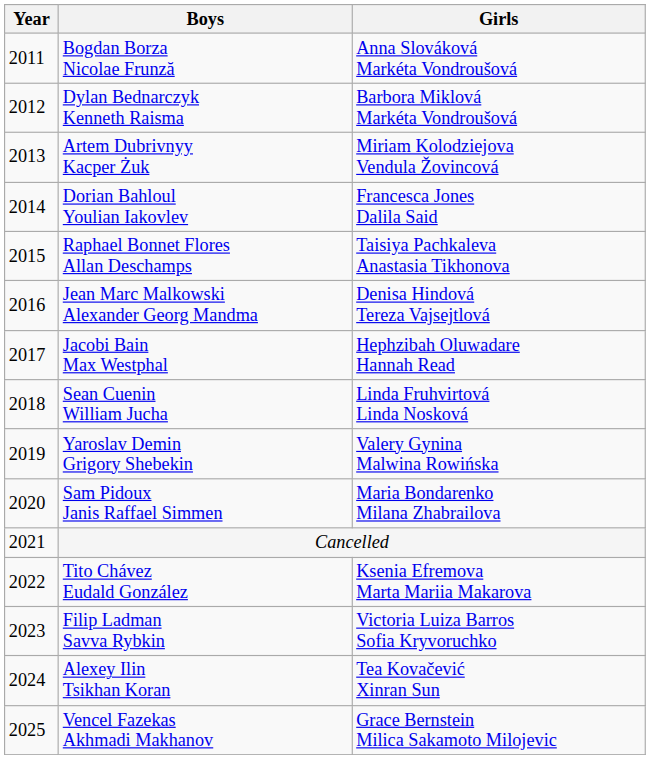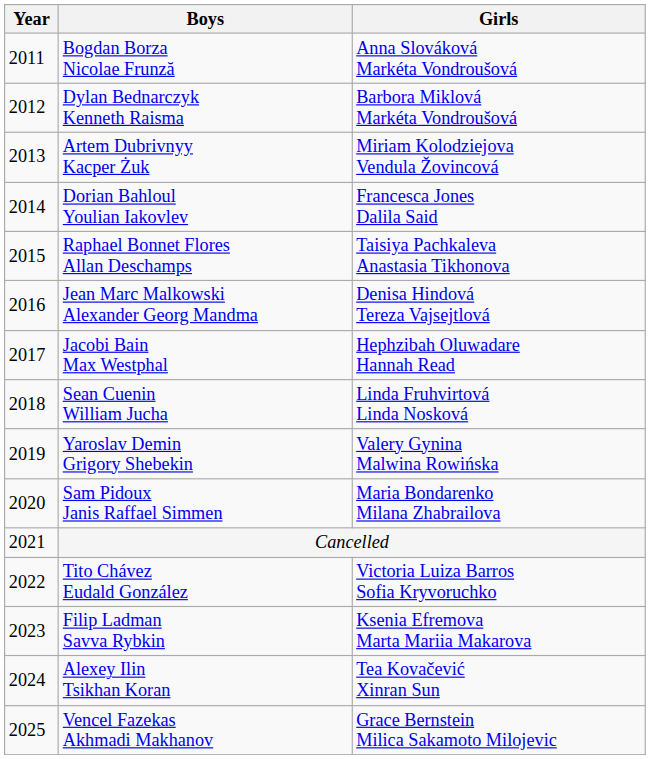 <table class="wikitable">
 <tr>
 <th style="width:40px;">Year</th>
 <th style="width:250px;">Boys</th>
 <th width=250>Girls</th>
 </tr>
 <tr>
 <td>2011</td>
 <td> <a href='#'>Bogdan Borza</a> <br>  <a href='#'>Nicolae Frunză</a></td>
 <td> <a href='#'>Anna Slováková</a> <br>  <a href='#'>Markéta Vondroušová</a></td>
 </tr>
 <tr>
 <td>2012</td>
 <td> <a href='#'>Dylan Bednarczyk</a> <br>  <a href='#'>Kenneth Raisma</a></td>
 <td> <a href='#'>Barbora Miklová</a> <br>  <a href='#'>Markéta Vondroušová</a></td>
 </tr>
 <tr>
 <td>2013</td>
 <td> <a href='#'>Artem Dubrivnyy</a> <br>  <a href='#'>Kacper Żuk</a></td>
 <td> <a href='#'>Miriam Kolodziejova</a> <br>  <a href='#'>Vendula Žovincová</a></td>
 </tr>
 <tr>
 <td>2014</td>
 <td> <a href='#'>Dorian Bahloul</a> <br>  <a href='#'>Youlian Iakovlev</a></td>
 <td> <a href='#'>Francesca Jones</a> <br>  <a href='#'>Dalila Said</a></td>
 </tr>
 <tr>
 <td>2015</td>
 <td> <a href='#'>Raphael Bonnet Flores</a> <br> <a href='#'>Allan Deschamps</a></td>
 <td> <a href='#'>Taisiya Pachkaleva</a> <br>  <a href='#'>Anastasia Tikhonova</a></td>
 </tr>
 <tr>
 <td>2016</td>
 <td> <a href='#'>Jean Marc Malkowski</a> <br>  <a href='#'>Alexander Georg Mandma</a></td>
 <td> <a href='#'>Denisa Hindová</a> <br>  <a href='#'>Tereza Vajsejtlová</a></td>
 </tr>
 <tr>
 <td>2017</td>
 <td> <a href='#'>Jacobi Bain</a> <br>  <a href='#'>Max Westphal</a></td>
 <td> <a href='#'>Hephzibah Oluwadare</a> <br>  <a href='#'>Hannah Read</a></td>
 </tr>
 <tr>
 <td>2018</td>
 <td> <a href='#'>Sean Cuenin</a> <br>  <a href='#'>William Jucha</a></td>
 <td> <a href='#'>Linda Fruhvirtová</a> <br>  <a href='#'>Linda Nosková</a></td>
 </tr>
 <tr>
 <td>2019</td>
 <td> <a href='#'>Yaroslav Demin</a> <br>  <a href='#'>Grigory Shebekin</a></td>
 <td> <a href='#'>Valery Gynina</a> <br>  <a href='#'>Malwina Rowińska</a></td>
 </tr>
 <tr>
 <td>2020</td>
 <td> <a href='#'>Sam Pidoux</a> <br>  <a href='#'>Janis Raffael Simmen</a></td>
 <td> <a href='#'>Maria Bondarenko</a> <br>  <a href='#'>Milana Zhabrailova</a></td>
 </tr>
 <tr>
 <td>2021</td>
 <td bgcolor=f5f5f5 align=center colspan=3><em>Cancelled</em></td>
 </tr>
 <tr>
 <td>2022</td>
 <td>  <a href='#'>Tito Chávez</a> <br>  <a href='#'>Eudald González</a></td>
-<td> <a href='#'>Ksenia Efremova</a> <br>  <a href='#'>Marta Mariia Makarova</a></td>
+<td> <a href='#'>Victoria Luiza Barros</a> <br>  <a href='#'>Sofia Kryvoruchko</a></td>
 </tr>
 <tr>
 <td>2023</td>
 <td> <a href='#'>Filip Ladman</a> <br>  <a href='#'>Savva Rybkin</a></td>
-<td> <a href='#'>Victoria Luiza Barros</a> <br>  <a href='#'>Sofia Kryvoruchko</a></td>
+<td> <a href='#'>Ksenia Efremova</a> <br>  <a href='#'>Marta Mariia Makarova</a></td>
 </tr>
 <tr>
 <td>2024</td>
 <td> <a href='#'>Alexey Ilin</a> <br>  <a href='#'>Tsikhan Koran</a></td>
 <td> <a href='#'>Tea Kovačević</a> <br>  <a href='#'>Xinran Sun</a></td>
 </tr>
 <tr>
 <td>2025</td>
 <td> <a href='#'>Vencel Fazekas</a> <br>  <a href='#'>Akhmadi Makhanov</a></td>
 <td> <a href='#'>Grace Bernstein</a> <br>  <a href='#'>Milica Sakamoto Milojevic</a></td>
 </tr>
 </table>
